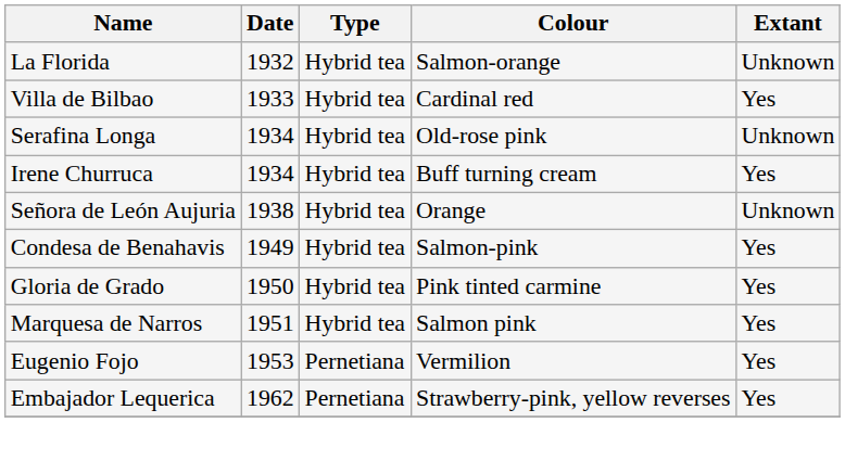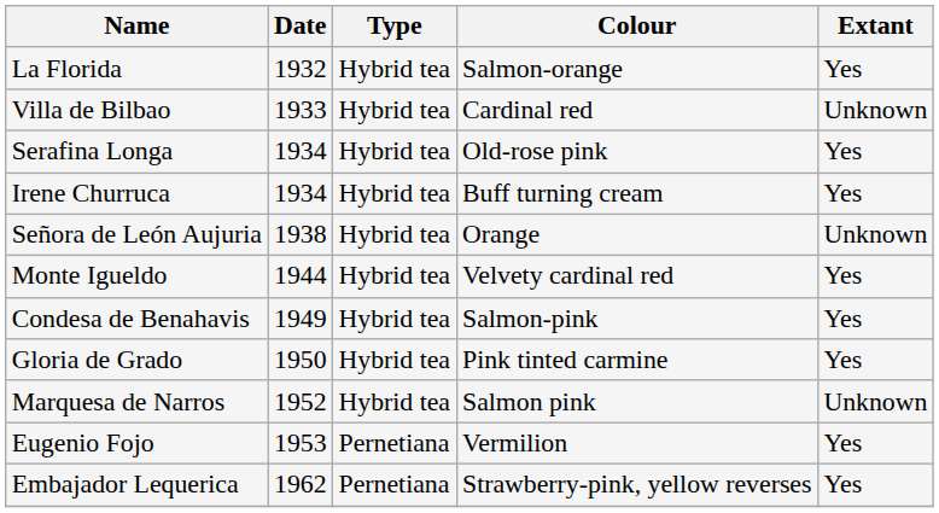 <table class="wikitable sortable" style="border: 1px solid darkgray; background: whitesmoke; ">
 <tr>
 <th>Name</th>
 <th>Date</th>
 <th>Type</th>
 <th>Colour</th>
 <th>Extant</th>
 </tr>
 <tr>
 <td>La Florida</td>
 <td>1932</td>
 <td>Hybrid tea</td>
 <td>Salmon-orange</td>
-<td>Unknown</td>
+<td>Yes</td>
 </tr>
 <tr>
 <td>Villa de Bilbao</td>
 <td>1933</td>
 <td>Hybrid tea</td>
 <td>Cardinal red</td>
-<td>Yes</td>
+<td>Unknown</td>
 </tr>
 <tr>
 <td>Serafina Longa</td>
 <td>1934</td>
 <td>Hybrid tea</td>
 <td>Old-rose pink</td>
-<td>Unknown</td>
+<td>Yes</td>
 </tr>
 <tr>
 <td>Irene Churruca</td>
 <td>1934</td>
 <td>Hybrid tea</td>
 <td>Buff turning cream</td>
 <td>Yes</td>
 </tr>
 <tr>
 <td>Señora de León Aujuria</td>
 <td>1938</td>
 <td>Hybrid tea</td>
 <td>Orange</td>
 <td>Unknown</td>
+</tr>
+<tr>
+<td>Monte Igueldo</td>
+<td>1944</td>
+<td>Hybrid tea</td>
+<td>Velvety cardinal red</td>
+<td>Yes</td>
 </tr>
 <tr>
 <td>Condesa de Benahavis</td>
 <td>1949</td>
 <td>Hybrid tea</td>
 <td>Salmon-pink</td>
 <td>Yes</td>
 </tr>
 <tr>
 <td>Gloria de Grado</td>
 <td>1950</td>
 <td>Hybrid tea</td>
 <td>Pink tinted carmine</td>
 <td>Yes</td>
 </tr>
 <tr>
 <td>Marquesa de Narros</td>
-<td>1951</td>
+<td>1952</td>
 <td>Hybrid tea</td>
 <td>Salmon pink</td>
-<td>Yes</td>
+<td>Unknown</td>
 </tr>
 <tr>
 <td>Eugenio Fojo</td>
 <td>1953</td>
 <td>Pernetiana</td>
 <td>Vermilion</td>
 <td>Yes</td>
 </tr>
 <tr>
 <td>Embajador Lequerica</td>
 <td>1962</td>
 <td>Pernetiana</td>
 <td>Strawberry-pink, yellow reverses</td>
 <td>Yes</td>
 </tr>
 <tr>
 </tr>
 </table>
